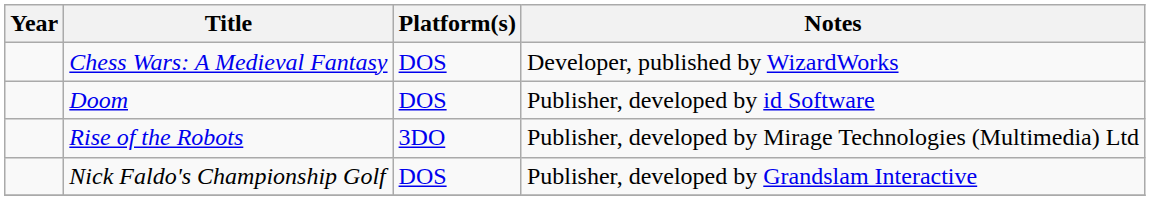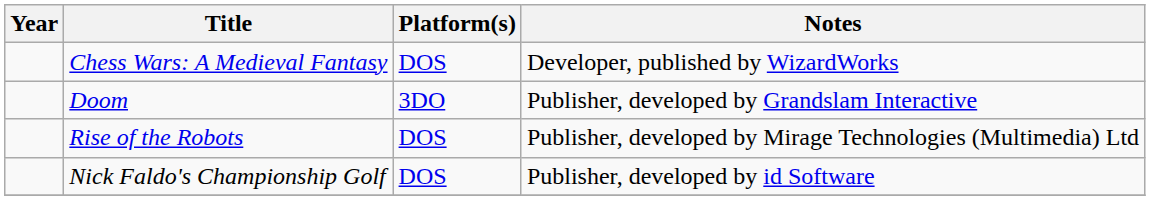 <table class="wikitable sortable">
 <tr>
 <th>Year</th>
 <th>Title</th>
 <th>Platform(s)</th>
 <th>Notes</th>
 </tr>
 <tr>
 <td></td>
 <td><em><a href='#'>Chess Wars: A Medieval Fantasy</a></em></td>
 <td><a href='#'>DOS</a></td>
 <td>Developer, published by <a href='#'>WizardWorks</a></td>
 </tr>
 <tr>
 <td></td>
 <td><em><a href='#'>Doom</a></em></td>
-<td><a href='#'>DOS</a></td>
-<td>Publisher, developed by <a href='#'>id Software</a></td>
+<td><a href='#'>3DO</a></td>
+<td>Publisher, developed by <a href='#'>Grandslam Interactive</a></td>
 </tr>
 <tr>
 <td></td>
 <td><em><a href='#'>Rise of the Robots</a></em></td>
-<td><a href='#'>3DO</a></td>
+<td><a href='#'>DOS</a></td>
 <td>Publisher, developed by Mirage Technologies (Multimedia) Ltd</td>
 </tr>
 <tr>
 <td></td>
 <td><em>Nick Faldo's Championship Golf</em></td>
 <td><a href='#'>DOS</a></td>
-<td>Publisher, developed by <a href='#'>Grandslam Interactive</a></td>
+<td>Publisher, developed by <a href='#'>id Software</a></td>
 </tr>
 <tr>
 </tr>
 </table>
